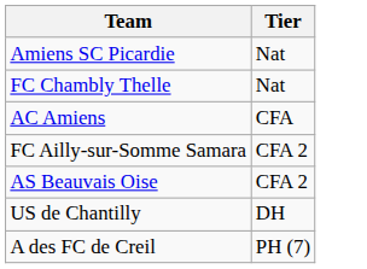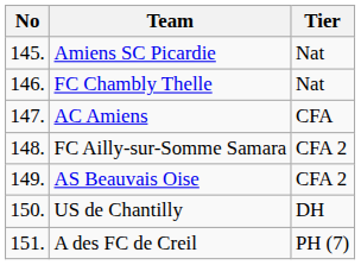 <table class="wikitable" style="text-align: left">
 <tr>
+<th>No</th>
 <th>Team</th>
 <th>Tier</th>
 </tr>
 <tr>
+<td>145.</td>
 <td><a href='#'>Amiens SC Picardie</a></td>
 <td>Nat</td>
 </tr>
 <tr>
+<td>146.</td>
 <td><a href='#'>FC Chambly Thelle</a></td>
 <td>Nat</td>
 </tr>
 <tr>
+<td>147.</td>
 <td><a href='#'>AC Amiens</a></td>
 <td>CFA</td>
 </tr>
 <tr>
+<td>148.</td>
 <td>FC Ailly-sur-Somme Samara</td>
 <td>CFA 2</td>
 </tr>
 <tr>
+<td>149.</td>
 <td><a href='#'>AS Beauvais Oise</a></td>
 <td>CFA 2</td>
 </tr>
 <tr>
+<td>150.</td>
 <td>US de Chantilly</td>
 <td>DH</td>
 </tr>
 <tr>
+<td>151.</td>
 <td>A des FC de Creil</td>
 <td>PH (7)</td>
 </tr>
 </table>
